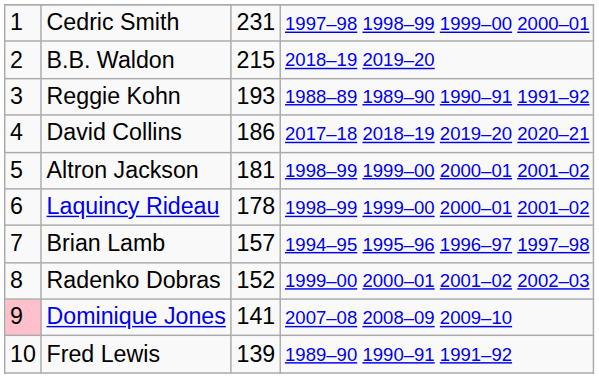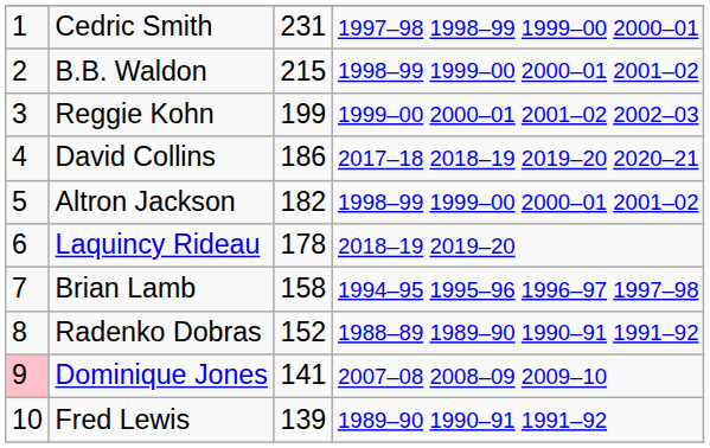 <table class="wikitable">
 <tr>
 </tr>
 <tr>
 <td>1</td>
 <td>Cedric Smith</td>
 <td>231</td>
 <td style="font-size:80%;"><a href='#'>1997–98</a> <a href='#'>1998–99</a> <a href='#'>1999–00</a> <a href='#'>2000–01</a></td>
 </tr>
 <tr>
 <td>2</td>
 <td>B.B. Waldon</td>
 <td>215</td>
-<td style="font-size:80%;"><a href='#'>2018–19</a> <a href='#'>2019–20</a></td>
+<td style="font-size:80%;"><a href='#'>1998–99</a> <a href='#'>1999–00</a> <a href='#'>2000–01</a> <a href='#'>2001–02</a></td>
 </tr>
 <tr>
 <td>3</td>
 <td>Reggie Kohn</td>
-<td>193</td>
-<td style="font-size:80%;"><a href='#'>1988–89</a> <a href='#'>1989–90</a> <a href='#'>1990–91</a> <a href='#'>1991–92</a></td>
+<td>199</td>
+<td style="font-size:80%;"><a href='#'>1999–00</a> <a href='#'>2000–01</a> <a href='#'>2001–02</a> <a href='#'>2002–03</a></td>
 </tr>
 <tr>
 <td>4</td>
 <td>David Collins</td>
 <td>186</td>
 <td style="font-size:80%;"><a href='#'>2017–18</a> <a href='#'>2018–19</a> <a href='#'>2019–20</a> <a href='#'>2020–21</a></td>
 </tr>
 <tr>
 <td>5</td>
 <td>Altron Jackson</td>
-<td>181</td>
+<td>182</td>
 <td style="font-size:80%;"><a href='#'>1998–99</a> <a href='#'>1999–00</a> <a href='#'>2000–01</a> <a href='#'>2001–02</a></td>
 </tr>
 <tr>
 <td>6</td>
 <td><a href='#'>Laquincy Rideau</a></td>
 <td>178</td>
-<td style="font-size:80%;"><a href='#'>1998–99</a> <a href='#'>1999–00</a> <a href='#'>2000–01</a> <a href='#'>2001–02</a></td>
+<td style="font-size:80%;"><a href='#'>2018–19</a> <a href='#'>2019–20</a></td>
 </tr>
 <tr>
 <td>7</td>
 <td>Brian Lamb</td>
-<td>157</td>
+<td>158</td>
 <td style="font-size:80%;"><a href='#'>1994–95</a> <a href='#'>1995–96</a> <a href='#'>1996–97</a> <a href='#'>1997–98</a></td>
 </tr>
 <tr>
 <td>8</td>
 <td>Radenko Dobras</td>
 <td>152</td>
-<td style="font-size:80%;"><a href='#'>1999–00</a> <a href='#'>2000–01</a> <a href='#'>2001–02</a> <a href='#'>2002–03</a></td>
+<td style="font-size:80%;"><a href='#'>1988–89</a> <a href='#'>1989–90</a> <a href='#'>1990–91</a> <a href='#'>1991–92</a></td>
 </tr>
 <tr>
 <td style="background: pink;">9</td>
 <td><a href='#'>Dominique Jones</a></td>
 <td>141</td>
 <td style="font-size:80%;"><a href='#'>2007–08</a> <a href='#'>2008–09</a> <a href='#'>2009–10</a></td>
 </tr>
 <tr>
 <td>10</td>
 <td>Fred Lewis</td>
 <td>139</td>
 <td style="font-size:80%;"><a href='#'>1989–90</a> <a href='#'>1990–91</a> <a href='#'>1991–92</a></td>
 </tr>
 </table>
